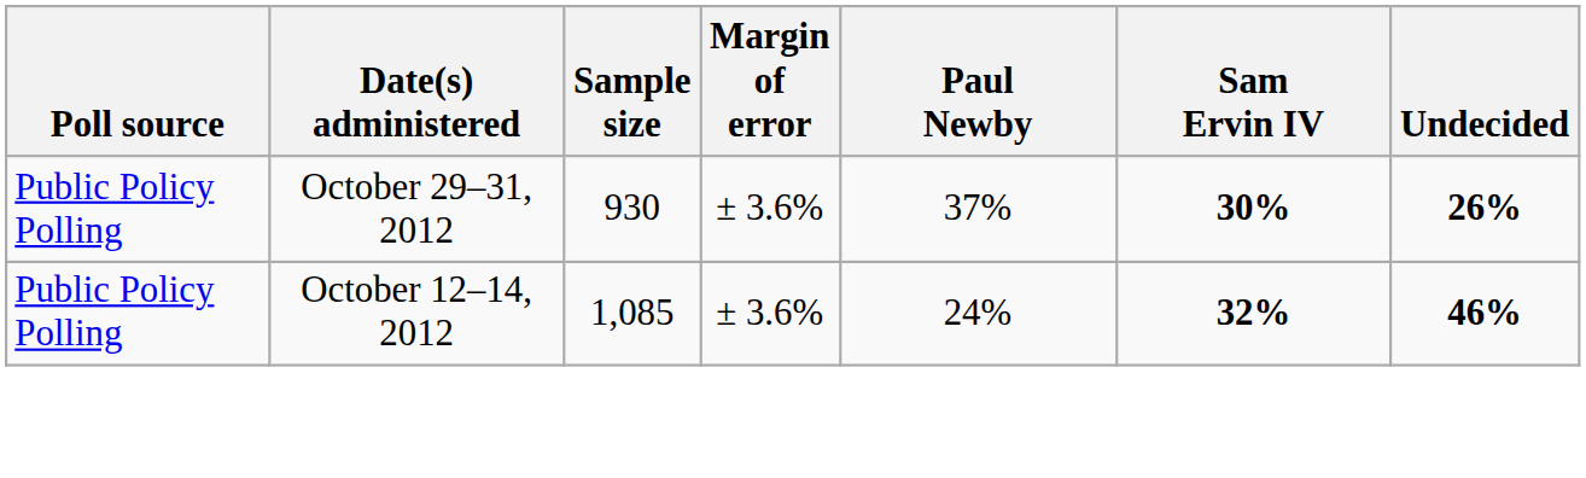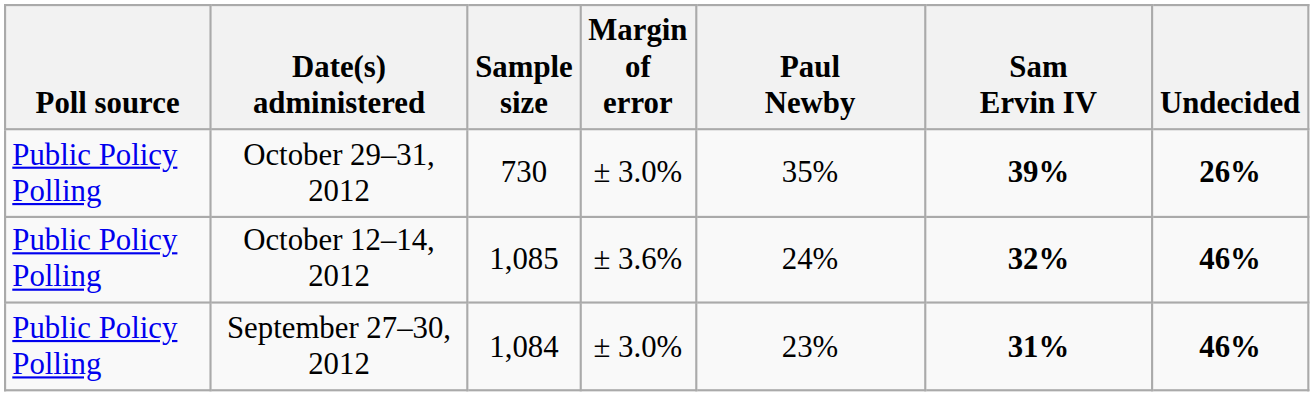 <table class="wikitable" style="font-size:90%;text-align:center;">
 <tr style="vertical-align:bottom">
 <th>Poll source</th>
 <th>Date(s)<br>administered</th>
 <th>Sample<br>size</th>
 <th>Margin<br>of error</th>
 <th style="width:100px;">Paul<br>Newby</th>
 <th style="width:100px;">Sam<br>Ervin IV</th>
 <th>Undecided</th>
 </tr>
 <tr>
 <td style="text-align:left;"><a href='#'>Public Policy Polling</a></td>
 <td>October 29–31, 2012</td>
-<td>930</td>
-<td>± 3.6%</td>
-<td>37%</td>
-<td><strong>30%</strong></td>
+<td>730</td>
+<td>± 3.0%</td>
+<td>35%</td>
+<td><strong>39%</strong></td>
 <td><strong>26%</strong></td>
 </tr>
 <tr>
 <td style="text-align:left;"><a href='#'>Public Policy Polling</a></td>
 <td>October 12–14, 2012</td>
 <td>1,085</td>
 <td>± 3.6%</td>
 <td>24%</td>
 <td><strong>32%</strong></td>
 <td><strong>46%</strong></td>
 </tr>
+<tr>
+<td style="text-align:left;"><a href='#'>Public Policy Polling</a></td>
+<td>September 27–30, 2012</td>
+<td>1,084</td>
+<td>± 3.0%</td>
+<td>23%</td>
+<td><strong>31%</strong></td>
+<td><strong>46%</strong></td>
+</tr>
 </table>
